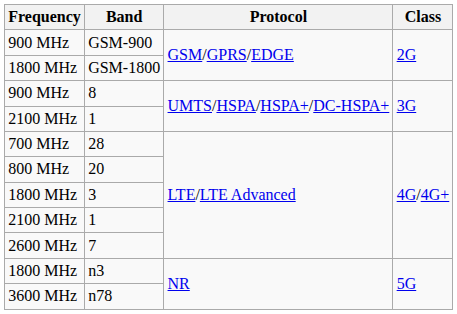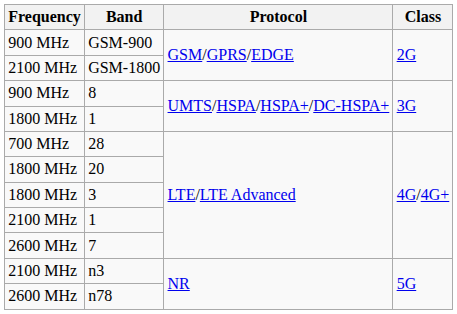 <table class="wikitable">
 <tr>
 <th>Frequency</th>
 <th>Band</th>
 <th>Protocol</th>
 <th>Class</th>
 </tr>
 <tr>
 <td>900 MHz</td>
 <td>GSM-900</td>
 <td rowspan="2"><a href='#'>GSM</a>/<a href='#'>GPRS</a>/<a href='#'>EDGE</a></td>
 <td rowspan="2"><a href='#'>2G</a></td>
 </tr>
 <tr>
-<td>1800 MHz</td>
+<td>2100 MHz</td>
 <td>GSM-1800</td>
 </tr>
 <tr>
 <td>900 MHz</td>
 <td>8</td>
 <td rowspan="2"><a href='#'>UMTS</a>/<a href='#'>HSPA</a>/<a href='#'>HSPA+</a>/<a href='#'>DC-HSPA+</a></td>
 <td rowspan="2"><a href='#'>3G</a></td>
 </tr>
 <tr>
-<td>2100 MHz</td>
+<td>1800 MHz</td>
 <td>1</td>
 </tr>
 <tr>
 <td>700 MHz</td>
 <td>28</td>
 <td rowspan="5"><a href='#'>LTE</a>/<a href='#'>LTE Advanced</a></td>
 <td rowspan="5"><a href='#'>4G</a>/<a href='#'>4G+</a></td>
 </tr>
 <tr>
-<td>800 MHz</td>
+<td>1800 MHz</td>
 <td>20</td>
 </tr>
 <tr>
 <td>1800 MHz</td>
 <td>3</td>
 </tr>
 <tr>
 <td>2100 MHz</td>
 <td>1</td>
 </tr>
 <tr>
 <td>2600 MHz</td>
 <td>7</td>
 </tr>
 <tr>
-<td>1800 MHz</td>
+<td>2100 MHz</td>
 <td>n3</td>
 <td rowspan="2"><a href='#'>NR</a></td>
 <td rowspan="2"><a href='#'>5G</a></td>
 </tr>
 <tr>
-<td>3600 MHz</td>
+<td>2600 MHz</td>
 <td>n78</td>
 </tr>
 </table>
